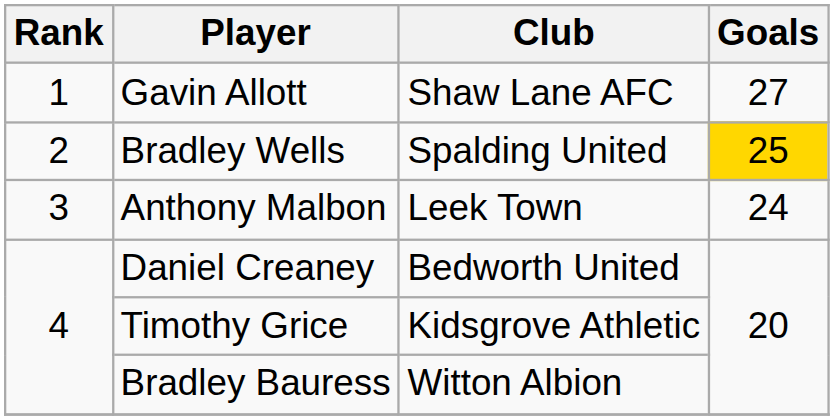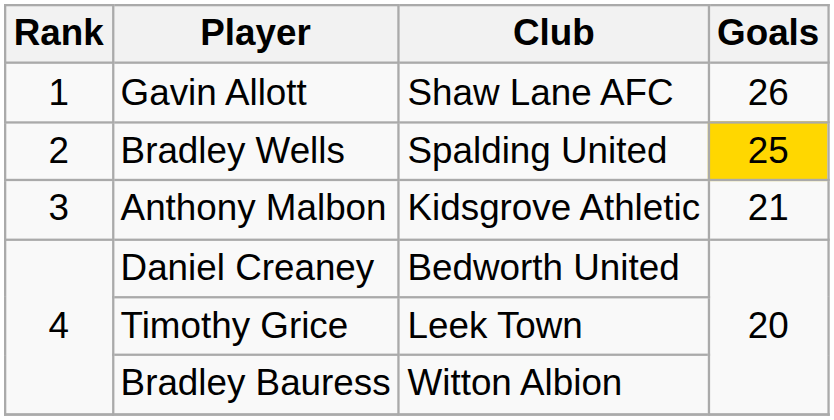 <table class="wikitable" style="text-align:center">
 <tr>
 <th>Rank</th>
 <th>Player</th>
 <th>Club</th>
 <th>Goals</th>
 </tr>
 <tr>
 <td rowspan="1">1</td>
 <td align="left"> Gavin Allott</td>
 <td align="left">Shaw Lane AFC</td>
-<td rowspan="1">27</td>
+<td rowspan="1">26</td>
 </tr>
 <tr>
 <td rowspan="1">2</td>
 <td align="left"> Bradley Wells</td>
 <td align="left">Spalding United</td>
 <td rowspan="1" style="background: gold;">25</td>
 </tr>
 <tr>
 <td rowspan="1">3</td>
 <td align="left"> Anthony Malbon</td>
-<td align="left">Leek Town</td>
-<td rowspan="1">24</td>
+<td align="left">Kidsgrove Athletic</td>
+<td rowspan="1">21</td>
 </tr>
 <tr>
 <td rowspan="3">4</td>
 <td align="left"> Daniel Creaney</td>
 <td align="left">Bedworth United</td>
 <td rowspan="3">20</td>
 </tr>
 <tr>
 <td align="left"> Timothy Grice</td>
-<td align="left">Kidsgrove Athletic</td>
+<td align="left">Leek Town</td>
 </tr>
 <tr>
 <td align="left"> Bradley Bauress</td>
 <td align="left">Witton Albion</td>
 </tr>
 <tr>
 </tr>
 </table>
